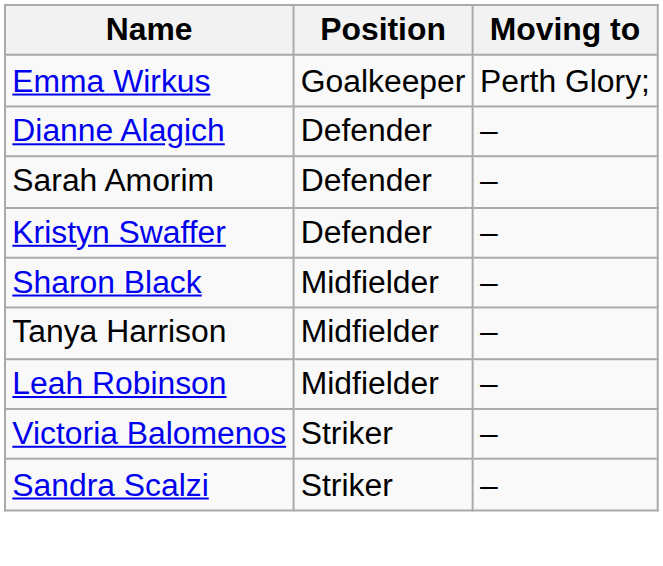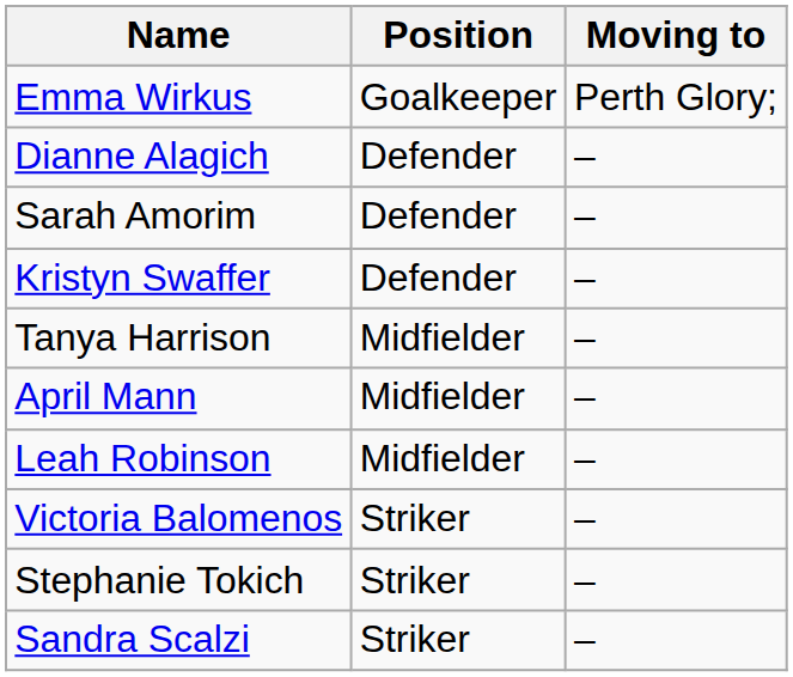 <table class="wikitable">
 <tr>
 <th>Name</th>
 <th>Position</th>
 <th>Moving to</th>
 </tr>
 <tr>
 <td> <a href='#'>Emma Wirkus</a></td>
 <td>Goalkeeper</td>
 <td>Perth Glory;</td>
 </tr>
 <tr>
 <td> <a href='#'>Dianne Alagich</a></td>
 <td>Defender</td>
 <td>–</td>
 </tr>
 <tr>
 <td> Sarah Amorim</td>
 <td>Defender</td>
 <td>–</td>
 </tr>
 <tr>
 <td> <a href='#'>Kristyn Swaffer</a></td>
 <td>Defender</td>
 <td>–</td>
 </tr>
 <tr>
-<td> <a href='#'>Sharon Black</a></td>
+<td> Tanya Harrison</td>
 <td>Midfielder</td>
 <td>–</td>
 </tr>
 <tr>
-<td> Tanya Harrison</td>
+<td> <a href='#'>April Mann</a></td>
 <td>Midfielder</td>
 <td>–</td>
 </tr>
 <tr>
 <td> <a href='#'>Leah Robinson</a></td>
 <td>Midfielder</td>
 <td>–</td>
 </tr>
 <tr>
 <td> <a href='#'>Victoria Balomenos</a></td>
 <td>Striker</td>
 <td>–</td>
 </tr>
 <tr>
+<td> Stephanie Tokich</td>
+<td>Striker</td>
+<td>–</td>
+</tr>
+<tr>
 <td> <a href='#'>Sandra Scalzi</a></td>
 <td>Striker</td>
 <td>–</td>
 </tr>
 </table>
